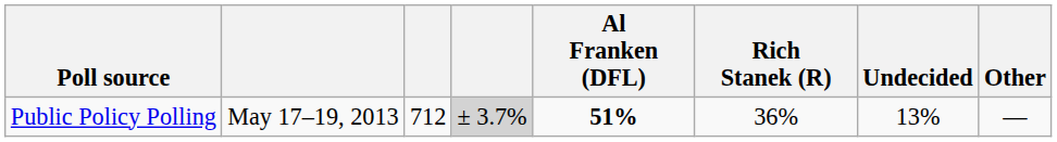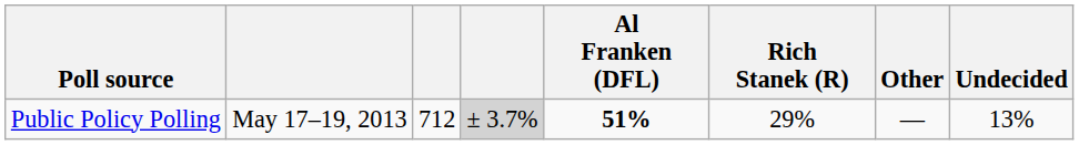 <table class="wikitable" style="text-align:center">
 <tr valign= bottom>
 <th>Poll source</th>
 <th></th>
 <th></th>
 <th></th>
 <th style="width:100px;">Al<br>Franken (DFL)</th>
 <th style="width:100px;">Rich<br>Stanek (R)</th>
+<th>Other</th>
 <th>Undecided</th>
-<th>Other</th>
 </tr>
 <tr>
 <td align=left><a href='#'>Public Policy Polling</a></td>
 <td>May 17–19, 2013</td>
 <td>712</td>
 <td style="background: lightgrey;">± 3.7%</td>
 <td><strong>51%</strong></td>
-<td>36%</td>
+<td>29%</td>
+<td>—</td>
 <td>13%</td>
-<td>—</td>
 </tr>
 </table>
